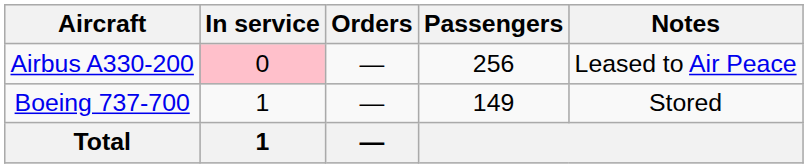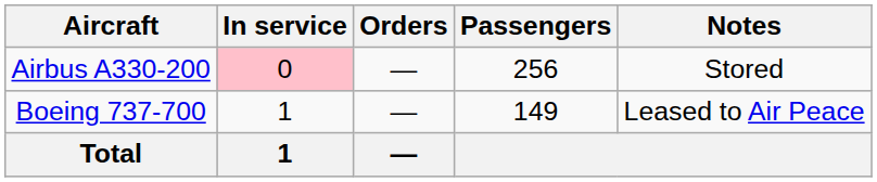 <table class="wikitable" style="text-align:center">
 <tr>
 <th>Aircraft</th>
 <th>In service</th>
 <th>Orders</th>
 <th>Passengers</th>
 <th>Notes</th>
 </tr>
 <tr>
 <td><a href='#'>Airbus A330-200</a></td>
 <td style="background: pink;">0</td>
 <td>—</td>
 <td>256</td>
-<td>Leased to <a href='#'>Air Peace</a></td>
+<td>Stored</td>
 </tr>
 <tr>
 <td><a href='#'>Boeing 737-700</a></td>
 <td>1</td>
 <td>—</td>
 <td>149</td>
-<td>Stored</td>
+<td>Leased to <a href='#'>Air Peace</a></td>
 </tr>
 <tr>
 <th>Total</th>
 <th>1</th>
 <th>—</th>
 <th colspan="3"></th>
 </tr>
 </table>
